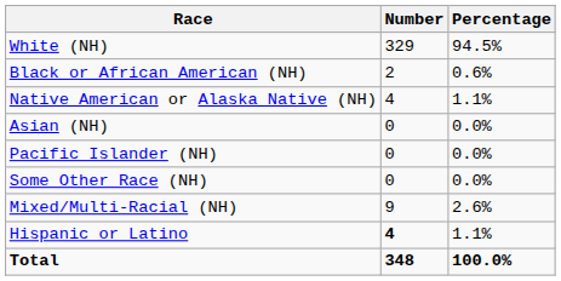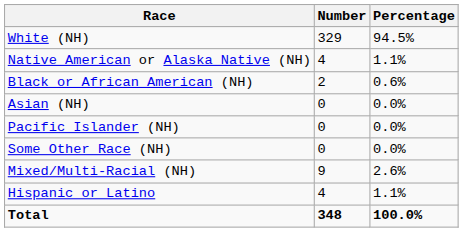 <table class="wikitable">
 <tr>
 <th>Race</th>
 <th>Number</th>
 <th>Percentage</th>
 </tr>
 <tr>
 <td><a href='#'>White</a> (NH)</td>
 <td>329</td>
 <td>94.5%</td>
 </tr>
 <tr>
+<td><a href='#'>Native American</a> or <a href='#'>Alaska Native</a> (NH)</td>
+<td>4</td>
+<td>1.1%</td>
+</tr>
+<tr>
 <td><a href='#'>Black or African American</a> (NH)</td>
 <td>2</td>
 <td>0.6%</td>
-</tr>
-<tr>
-<td><a href='#'>Native American</a> or <a href='#'>Alaska Native</a> (NH)</td>
-<td>4</td>
-<td>1.1%</td>
 </tr>
 <tr>
 <td><a href='#'>Asian</a> (NH)</td>
 <td>0</td>
 <td>0.0%</td>
 </tr>
 <tr>
 <td><a href='#'>Pacific Islander</a> (NH)</td>
 <td>0</td>
 <td>0.0%</td>
 </tr>
 <tr>
 <td><a href='#'>Some Other Race</a> (NH)</td>
 <td>0</td>
 <td>0.0%</td>
 </tr>
 <tr>
 <td><a href='#'>Mixed/Multi-Racial</a> (NH)</td>
 <td>9</td>
 <td>2.6%</td>
 </tr>
 <tr>
 <td><a href='#'>Hispanic or Latino</a></td>
-<td><strong>4</strong></td>
+<td>4</td>
 <td>1.1%</td>
 </tr>
 <tr>
 <td><strong>Total</strong></td>
 <td><strong>348</strong></td>
 <td><strong>100.0%</strong></td>
 </tr>
 </table>
